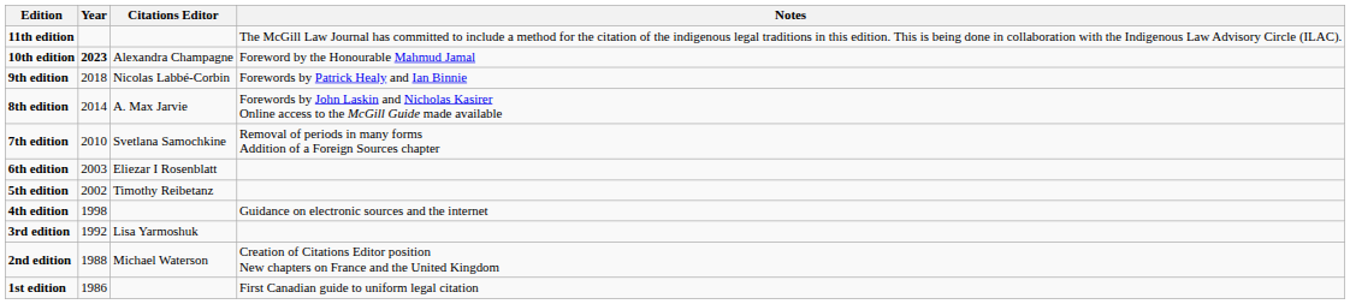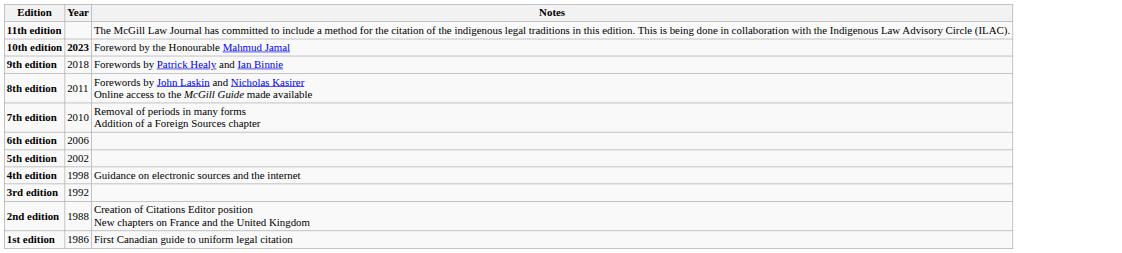 <table class="wikitable">
 <tr>
 <th>Edition</th>
 <th>Year</th>
-<th>Citations Editor</th>
 <th>Notes</th>
 </tr>
 <tr>
 <td><strong>11th edition</strong></td>
-<td></td>
 <td></td>
 <td>The McGill Law Journal has committed to include a method for the citation of the indigenous legal traditions in this edition.  This is being done in collaboration with the Indigenous Law Advisory Circle (ILAC). </td>
 </tr>
 <tr>
 <td><strong>10th edition</strong></td>
 <td><strong>2023</strong></td>
-<td>Alexandra Champagne</td>
 <td>Foreword by the Honourable <a href='#'>Mahmud Jamal</a></td>
 </tr>
 <tr>
 <td><strong>9th edition</strong></td>
 <td>2018</td>
-<td>Nicolas Labbé-Corbin</td>
 <td>Forewords by <a href='#'>Patrick Healy</a> and <a href='#'>Ian Binnie</a></td>
 </tr>
 <tr>
 <td><strong>8th edition</strong></td>
-<td>2014</td>
-<td>A. Max Jarvie</td>
+<td>2011</td>
 <td>Forewords by <a href='#'>John Laskin</a> and <a href='#'>Nicholas Kasirer</a><br>Online access to the <em>McGill Guide</em> made available</td>
 </tr>
 <tr>
 <td><strong>7th edition</strong></td>
 <td>2010</td>
-<td>Svetlana Samochkine</td>
 <td>Removal of periods in many forms<br>Addition of a Foreign Sources chapter</td>
 </tr>
 <tr>
 <td><strong>6th edition</strong></td>
-<td>2003</td>
-<td>Eliezar I Rosenblatt</td>
+<td>2006</td>
 <td></td>
 </tr>
 <tr>
 <td><strong>5th edition</strong></td>
 <td>2002</td>
-<td>Timothy Reibetanz</td>
 <td></td>
 </tr>
 <tr>
 <td><strong>4th edition</strong></td>
 <td>1998</td>
-<td></td>
 <td>Guidance on electronic sources and the internet</td>
 </tr>
 <tr>
 <td><strong>3rd edition</strong></td>
 <td>1992</td>
-<td>Lisa Yarmoshuk</td>
 <td></td>
 </tr>
 <tr>
 <td><strong>2nd edition</strong></td>
 <td>1988</td>
-<td>Michael Waterson</td>
 <td>Creation of Citations Editor position<br>New chapters on France and the United Kingdom</td>
 </tr>
 <tr>
 <td><strong>1st edition</strong></td>
 <td>1986</td>
-<td></td>
 <td>First Canadian guide to uniform legal citation</td>
 </tr>
 </table>
